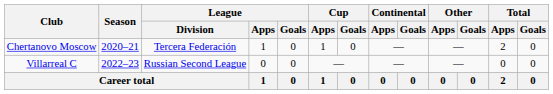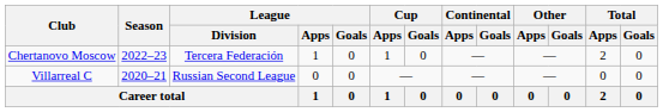 <table class="wikitable" style="text-align:center">
 <tr>
 <th rowspan="2">Club</th>
 <th rowspan="2">Season</th>
 <th colspan="3">League</th>
 <th colspan="2">Cup</th>
 <th colspan="2">Continental</th>
 <th colspan="2">Other</th>
 <th colspan="2">Total</th>
 </tr>
 <tr>
 <th>Division</th>
 <th>Apps</th>
 <th>Goals</th>
 <th>Apps</th>
 <th>Goals</th>
 <th>Apps</th>
 <th>Goals</th>
 <th>Apps</th>
 <th>Goals</th>
 <th>Apps</th>
 <th>Goals</th>
 </tr>
 <tr>
 <td><a href='#'>Chertanovo Moscow</a></td>
-<td><a href='#'>2020–21</a></td>
+<td><a href='#'>2022–23</a></td>
 <td><a href='#'>Tercera Federación</a></td>
 <td>1</td>
 <td>0</td>
 <td>1</td>
 <td>0</td>
 <td colspan="2">—</td>
 <td colspan="2">—</td>
 <td>2</td>
 <td>0</td>
 </tr>
 <tr>
 <td><a href='#'>Villarreal C</a></td>
-<td><a href='#'>2022–23</a></td>
+<td><a href='#'>2020–21</a></td>
 <td><a href='#'>Russian Second League</a></td>
 <td>0</td>
 <td>0</td>
 <td colspan="2">—</td>
 <td colspan="2">—</td>
 <td colspan="2">—</td>
 <td>0</td>
 <td>0</td>
 </tr>
 <tr>
 <th colspan="3">Career total</th>
 <th>1</th>
 <th>0</th>
 <th>1</th>
 <th>0</th>
 <th>0</th>
 <th>0</th>
 <th>0</th>
 <th>0</th>
 <th>2</th>
 <th>0</th>
 </tr>
 </table>
